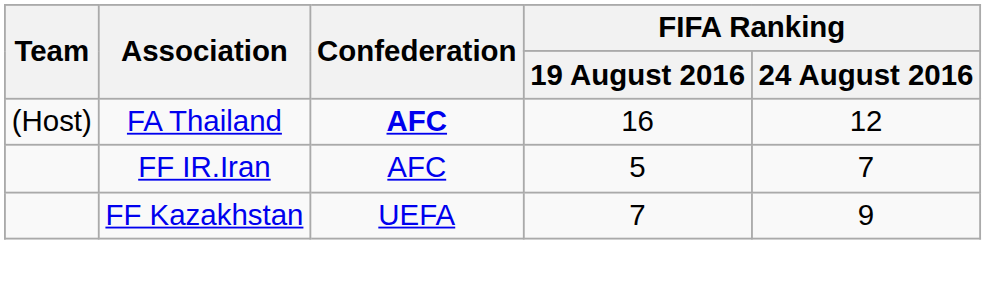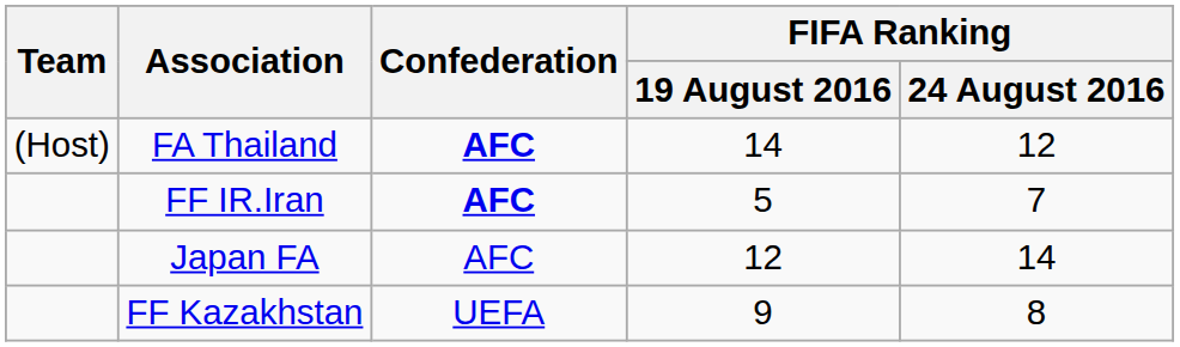 <table class="wikitable">
 <tr>
 <th rowspan=2>Team</th>
 <th rowspan=2>Association</th>
 <th rowspan=2>Confederation</th>
 <th colspan=2>FIFA Ranking</th>
 </tr>
 <tr>
 <th>19 August 2016</th>
 <th>24 August 2016</th>
 </tr>
 <tr>
 <td> (Host)</td>
 <td align=center><a href='#'>FA Thailand</a></td>
 <td align=center><strong><a href='#'>AFC</a></strong></td>
-<td align=center>16</td>
+<td align=center>14</td>
 <td align=center>12</td>
 </tr>
 <tr>
 <td></td>
 <td align=center><a href='#'>FF IR.Iran</a></td>
-<td align=center><a href='#'>AFC</a></td>
+<td align=center><strong><a href='#'>AFC</a></strong></td>
 <td align=center>5</td>
 <td align=center>7</td>
 </tr>
 <tr>
 <td></td>
+<td align=center><a href='#'>Japan FA</a></td>
+<td align=center><a href='#'>AFC</a></td>
+<td align=center>12</td>
+<td align=center>14</td>
+</tr>
+<tr>
+<td></td>
 <td align=center><a href='#'>FF Kazakhstan</a></td>
 <td align=center><a href='#'>UEFA</a></td>
-<td align=center>7</td>
 <td align=center>9</td>
+<td align=center>8</td>
 </tr>
 </table>
